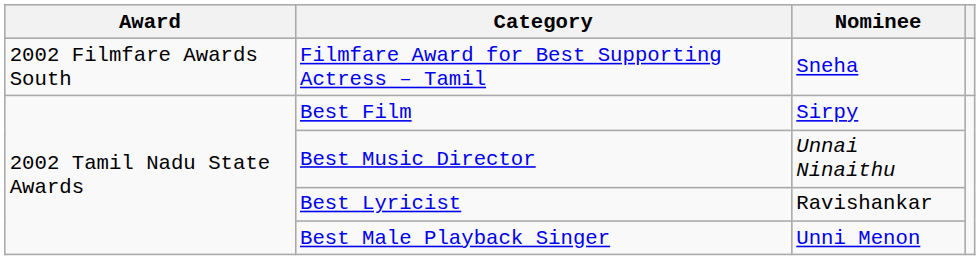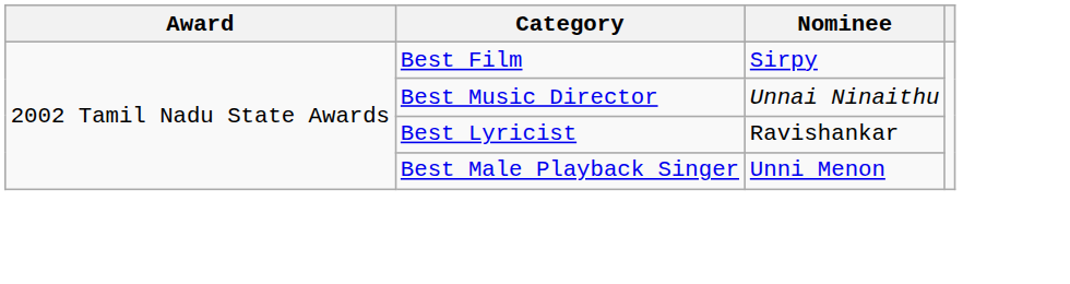 <table class="wikitable">
 <tr>
 <th>Award</th>
 <th>Category</th>
 <th>Nominee</th>
 <th></th>
-</tr>
-<tr>
-<td>2002 Filmfare Awards South</td>
-<td><a href='#'>Filmfare Award for Best Supporting Actress&nbsp;– Tamil</a></td>
-<td><a href='#'>Sneha</a></td>
-<td></td>
 </tr>
 <tr>
 <td rowspan=5>2002 Tamil Nadu State Awards</td>
 <td><a href='#'>Best Film</a></td>
 <td><a href='#'>Sirpy</a></td>
 <td rowspan="4"></td>
 </tr>
 <tr>
 <td><a href='#'>Best Music Director</a></td>
 <td><em>Unnai Ninaithu</em></td>
 </tr>
 <tr>
 <td><a href='#'>Best Lyricist</a></td>
 <td>Ravishankar</td>
 </tr>
 <tr>
 <td><a href='#'>Best Male Playback Singer</a></td>
 <td><a href='#'>Unni Menon</a></td>
 </tr>
 </table>
